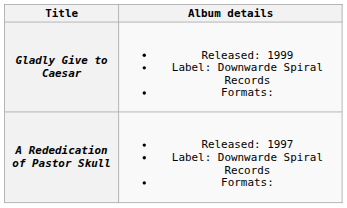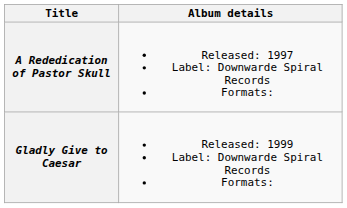 <table class="wikitable plainrowheaders" style="text-align:center;">
 <tr>
 <th scope="col" rowspan="1" style="width:10em;">Title</th>
 <th scope="col" rowspan="1" style="width:20em;">Album details</th>
 </tr>
 <tr>
+<th scope="row"><em>A Rededication of Pastor Skull</em></th>
+<td><br><ul><li>Released: 1997</li><li>Label: Downwarde Spiral Records</li><li>Formats:</li></ul></td>
+</tr>
+<tr>
 <th scope="row"><em>Gladly Give to Caesar</em></th>
 <td><br><ul><li>Released: 1999</li><li>Label: Downwarde Spiral Records</li><li>Formats:</li></ul></td>
 </tr>
-<tr>
-<th scope="row"><em>A Rededication of Pastor Skull</em></th>
-<td><br><ul><li>Released: 1997</li><li>Label: Downwarde Spiral Records</li><li>Formats:</li></ul></td>
-</tr>
 </table>
